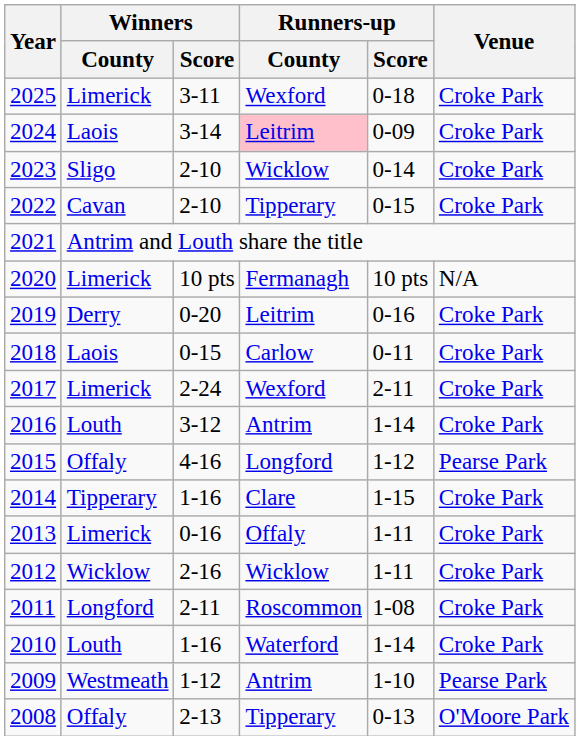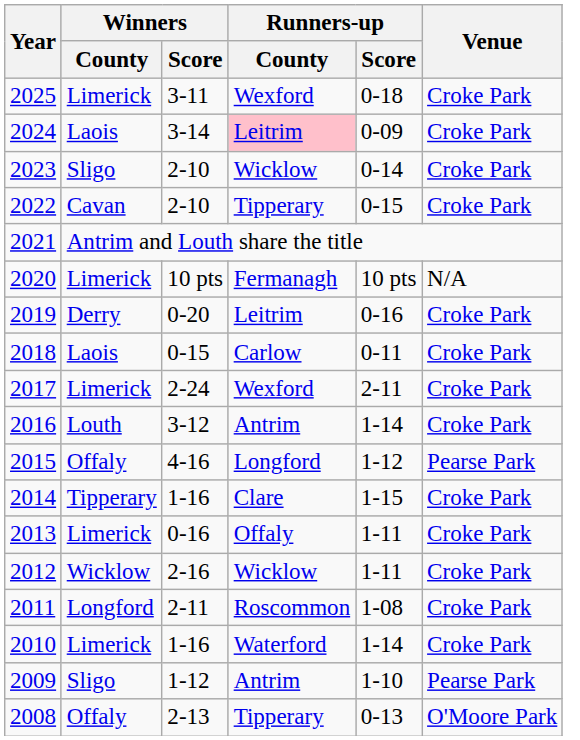 <table class="sortable wikitable">
 <tr>
 <th rowspan="2">Year</th>
 <th colspan="2">Winners</th>
 <th colspan="2">Runners-up</th>
 <th rowspan="2">Venue</th>
 </tr>
 <tr>
 <th>County</th>
 <th scope="col">Score</th>
 <th>County</th>
 <th scope="col">Score</th>
 </tr>
 <tr>
 <td><a href='#'>2025</a></td>
 <td><a href='#'>Limerick</a></td>
 <td>3-11</td>
 <td><a href='#'>Wexford</a></td>
 <td>0-18</td>
 <td><a href='#'>Croke Park</a></td>
 </tr>
 <tr>
 <td><a href='#'>2024</a></td>
 <td><a href='#'>Laois</a></td>
 <td>3-14</td>
 <td style="background: pink;"><a href='#'>Leitrim</a></td>
 <td>0-09</td>
 <td><a href='#'>Croke Park</a></td>
 </tr>
 <tr>
 <td><a href='#'>2023</a></td>
 <td><a href='#'>Sligo</a></td>
 <td>2-10</td>
 <td><a href='#'>Wicklow</a></td>
 <td>0-14</td>
 <td><a href='#'>Croke Park</a></td>
 </tr>
 <tr>
 <td><a href='#'>2022</a></td>
 <td><a href='#'>Cavan</a></td>
 <td>2-10</td>
 <td><a href='#'>Tipperary</a></td>
 <td>0-15</td>
 <td><a href='#'>Croke Park</a></td>
 </tr>
 <tr>
 <td><a href='#'>2021</a></td>
 <td colspan="5"><a href='#'>Antrim</a> and <a href='#'>Louth</a> share the title</td>
 </tr>
 <tr>
 <td><a href='#'>2020</a></td>
 <td><a href='#'>Limerick</a></td>
 <td>10 pts</td>
 <td><a href='#'>Fermanagh</a></td>
 <td>10 pts</td>
 <td>N/A</td>
 </tr>
 <tr>
 <td><a href='#'>2019</a></td>
 <td><a href='#'>Derry</a></td>
 <td>0-20</td>
 <td><a href='#'>Leitrim</a></td>
 <td>0-16</td>
 <td><a href='#'>Croke Park</a></td>
 </tr>
 <tr>
 <td><a href='#'>2018</a></td>
 <td><a href='#'>Laois</a></td>
 <td>0-15</td>
 <td><a href='#'>Carlow</a></td>
 <td>0-11</td>
 <td><a href='#'>Croke Park</a></td>
 </tr>
 <tr>
 <td><a href='#'>2017</a></td>
 <td><a href='#'>Limerick</a></td>
 <td>2-24</td>
 <td><a href='#'>Wexford</a></td>
 <td>2-11</td>
 <td><a href='#'>Croke Park</a></td>
 </tr>
 <tr>
 <td><a href='#'>2016</a></td>
 <td><a href='#'>Louth</a></td>
 <td>3-12</td>
 <td><a href='#'>Antrim</a></td>
 <td>1-14</td>
 <td><a href='#'>Croke Park</a></td>
 </tr>
 <tr>
 <td><a href='#'>2015</a></td>
 <td><a href='#'>Offaly</a></td>
 <td>4-16</td>
 <td><a href='#'>Longford</a></td>
 <td>1-12</td>
 <td><a href='#'>Pearse Park</a></td>
 </tr>
 <tr>
 <td><a href='#'>2014</a></td>
 <td><a href='#'>Tipperary</a></td>
 <td>1-16</td>
 <td><a href='#'>Clare</a></td>
 <td>1-15</td>
 <td><a href='#'>Croke Park</a></td>
 </tr>
 <tr>
 <td><a href='#'>2013</a></td>
 <td><a href='#'>Limerick</a></td>
 <td>0-16</td>
 <td><a href='#'>Offaly</a></td>
 <td>1-11</td>
 <td><a href='#'>Croke Park</a></td>
 </tr>
 <tr>
 <td><a href='#'>2012</a></td>
 <td><a href='#'>Wicklow</a></td>
 <td>2-16</td>
 <td><a href='#'>Wicklow</a></td>
 <td>1-11</td>
 <td><a href='#'>Croke Park</a></td>
 </tr>
 <tr>
 <td><a href='#'>2011</a></td>
 <td><a href='#'>Longford</a></td>
 <td>2-11</td>
 <td><a href='#'>Roscommon</a></td>
 <td>1-08</td>
 <td><a href='#'>Croke Park</a></td>
 </tr>
 <tr>
 <td><a href='#'>2010</a></td>
-<td><a href='#'>Louth</a></td>
+<td><a href='#'>Limerick</a></td>
 <td>1-16</td>
 <td><a href='#'>Waterford</a></td>
 <td>1-14</td>
 <td><a href='#'>Croke Park</a></td>
 </tr>
 <tr>
 <td><a href='#'>2009</a></td>
-<td><a href='#'>Westmeath</a></td>
+<td><a href='#'>Sligo</a></td>
 <td>1-12</td>
 <td><a href='#'>Antrim</a></td>
 <td>1-10</td>
 <td><a href='#'>Pearse Park</a></td>
 </tr>
 <tr>
 <td><a href='#'>2008</a></td>
 <td><a href='#'>Offaly</a></td>
 <td>2-13</td>
 <td><a href='#'>Tipperary</a></td>
 <td>0-13</td>
 <td><a href='#'>O'Moore Park</a></td>
 </tr>
 </table>
